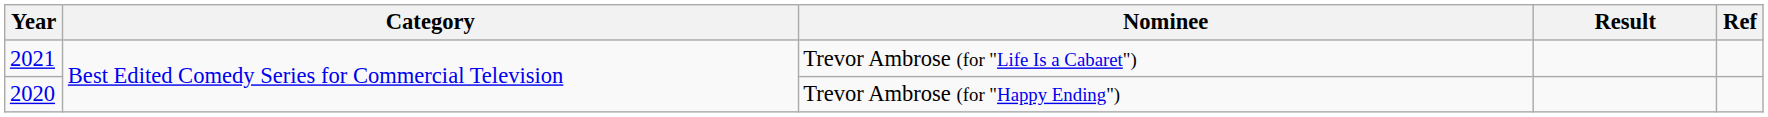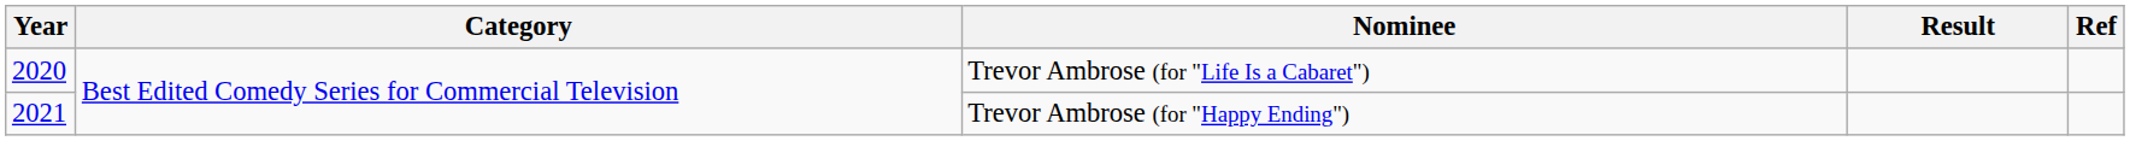 <table class="wikitable">
 <tr>
 <th width="3%">Year</th>
 <th width="40%">Category</th>
 <th width="40%">Nominee</th>
 <th width="10%">Result</th>
 <th width="2%">Ref</th>
 </tr>
 <tr>
-<td><a href='#'>2021</a></td>
+<td><a href='#'>2020</a></td>
 <td rowspan="2"><a href='#'>Best Edited Comedy Series for Commercial Television</a></td>
 <td>Trevor Ambrose <small>(for "<a href='#'>Life Is a Cabaret</a>")</small></td>
 <td></td>
 <td></td>
 </tr>
 <tr>
-<td><a href='#'>2020</a></td>
+<td><a href='#'>2021</a></td>
 <td>Trevor Ambrose <small>(for "<a href='#'>Happy Ending</a>")</small></td>
 <td></td>
 <td></td>
 </tr>
 </table>
